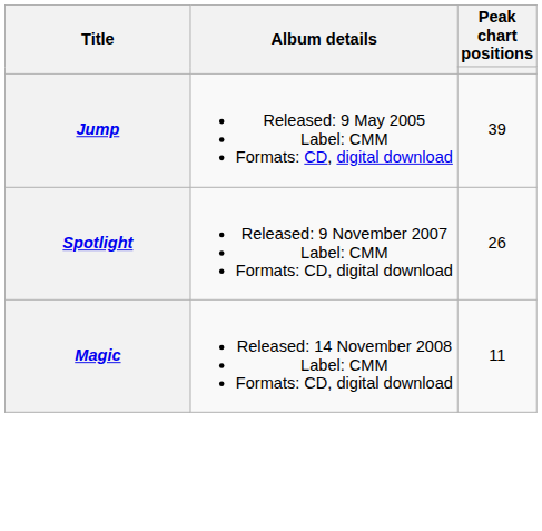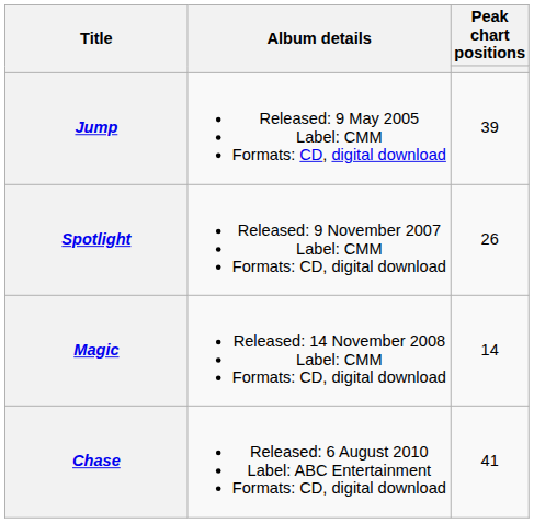 <table class="wikitable plainrowheaders" style="text-align:center;" border="1">
 <tr>
 <th scope="col" rowspan="2" style="width:11em;">Title</th>
 <th scope="col" rowspan="2" style="width:16em;">Album details</th>
 <th scope="col" colspan="1">Peak chart positions</th>
 </tr>
 <tr>
 <th scope="col" style="width:3em;font-size:90%;"></th>
 </tr>
 <tr>
 <th scope="row"><em><a href='#'>Jump</a></em></th>
 <td><br><ul><li>Released: 9 May 2005</li><li>Label: CMM</li><li>Formats: <a href='#'>CD</a>, <a href='#'>digital download</a></li></ul></td>
 <td>39</td>
 </tr>
 <tr>
 <th scope="row"><em><a href='#'>Spotlight</a></em></th>
 <td><br><ul><li>Released: 9 November 2007</li><li>Label: CMM</li><li>Formats: CD, digital download</li></ul></td>
 <td>26</td>
 </tr>
 <tr>
 <th scope="row"><em><a href='#'>Magic</a></em></th>
 <td><br><ul><li>Released: 14 November 2008</li><li>Label: CMM</li><li>Formats: CD, digital download</li></ul></td>
-<td>11</td>
+<td>14</td>
+</tr>
+<tr>
+<th scope="row"><em><a href='#'>Chase</a></em></th>
+<td><br><ul><li>Released: 6 August 2010</li><li>Label: ABC Entertainment</li><li>Formats: CD, digital download</li></ul></td>
+<td>41</td>
 </tr>
 </table>
